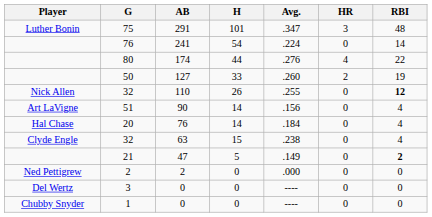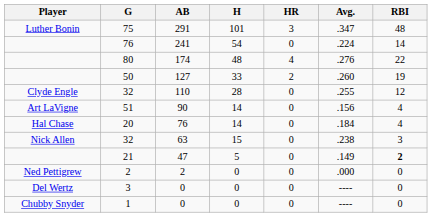 <table class="wikitable sortable">
 <tr>
 <th bgcolor="#DDDDFF" width="16%">Player</th>
 <th bgcolor="#DDDDFF" width="9%">G</th>
 <th bgcolor="#DDDDFF" width="9%">AB</th>
 <th bgcolor="#DDDDFF" width="9%">H</th>
+<th bgcolor="#DDDDFF" width="9%">HR</th>
 <th bgcolor="#DDDDFF" width="9%">Avg.</th>
-<th bgcolor="#DDDDFF" width="9%">HR</th>
 <th bgcolor="#DDDDFF" width="9%">RBI</th>
 </tr>
 <tr align="center">
 <td><a href='#'>Luther Bonin</a></td>
 <td>75</td>
 <td>291</td>
 <td>101</td>
+<td>3</td>
 <td>.347</td>
-<td>3</td>
 <td>48</td>
 </tr>
 <tr align="center">
 <td></td>
 <td>76</td>
 <td>241</td>
 <td>54</td>
+<td>0</td>
 <td>.224</td>
-<td>0</td>
 <td>14</td>
 </tr>
 <tr align="center">
 <td></td>
 <td>80</td>
 <td>174</td>
-<td>44</td>
+<td>48</td>
+<td>4</td>
 <td>.276</td>
-<td>4</td>
 <td>22</td>
 </tr>
 <tr align="center">
 <td></td>
 <td>50</td>
 <td>127</td>
 <td>33</td>
+<td>2</td>
 <td>.260</td>
-<td>2</td>
 <td>19</td>
 </tr>
 <tr align="center">
-<td><a href='#'>Nick Allen</a></td>
+<td><a href='#'>Clyde Engle</a></td>
 <td>32</td>
 <td>110</td>
-<td>26</td>
+<td>28</td>
+<td>0</td>
 <td>.255</td>
-<td>0</td>
-<td><strong>12</strong></td>
+<td>12</td>
 </tr>
 <tr align="center">
 <td><a href='#'>Art LaVigne</a></td>
 <td>51</td>
 <td>90</td>
 <td>14</td>
+<td>0</td>
 <td>.156</td>
-<td>0</td>
 <td>4</td>
 </tr>
 <tr align="center">
 <td><a href='#'>Hal Chase</a></td>
 <td>20</td>
 <td>76</td>
 <td>14</td>
+<td>0</td>
 <td>.184</td>
-<td>0</td>
 <td>4</td>
 </tr>
 <tr align="center">
-<td><a href='#'>Clyde Engle</a></td>
+<td><a href='#'>Nick Allen</a></td>
 <td>32</td>
 <td>63</td>
 <td>15</td>
+<td>0</td>
 <td>.238</td>
-<td>0</td>
-<td>4</td>
+<td>3</td>
 </tr>
 <tr align="center">
 <td></td>
 <td>21</td>
 <td>47</td>
 <td>5</td>
+<td>0</td>
 <td>.149</td>
-<td>0</td>
 <td><strong>2</strong></td>
 </tr>
 <tr align="center">
 <td><a href='#'>Ned Pettigrew</a></td>
 <td>2</td>
 <td>2</td>
 <td>0</td>
+<td>0</td>
 <td>.000</td>
-<td>0</td>
 <td>0</td>
 </tr>
 <tr align="center">
 <td><a href='#'>Del Wertz</a></td>
 <td>3</td>
 <td>0</td>
 <td>0</td>
+<td>0</td>
 <td>----</td>
-<td>0</td>
 <td>0</td>
 </tr>
 <tr align="center">
 <td><a href='#'>Chubby Snyder</a></td>
 <td>1</td>
 <td>0</td>
 <td>0</td>
+<td>0</td>
 <td>----</td>
-<td>0</td>
 <td>0</td>
 </tr>
 </table>
